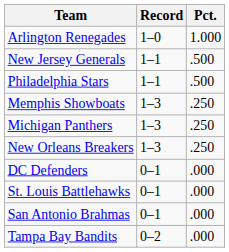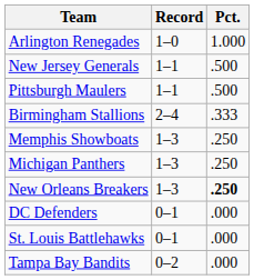 <table class="wikitable sortable">
 <tr>
 <th>Team</th>
 <th>Record</th>
 <th>Pct.</th>
 </tr>
 <tr>
 <td><a href='#'>Arlington Renegades</a></td>
 <td>1–0</td>
 <td>1.000</td>
 </tr>
 <tr -bgcolor=lightgray>
 <td><a href='#'>New Jersey Generals</a></td>
 <td>1–1</td>
 <td>.500</td>
 </tr>
 <tr -bgcolor=lightgray>
-<td><a href='#'>Philadelphia Stars</a></td>
+<td><a href='#'>Pittsburgh Maulers</a></td>
 <td>1–1</td>
 <td>.500</td>
+</tr>
+<tr>
+<td><a href='#'>Birmingham Stallions</a></td>
+<td>2–4</td>
+<td>.333</td>
 </tr>
 <tr>
 <td><a href='#'>Memphis Showboats</a></td>
 <td>1–3</td>
 <td>.250</td>
 </tr>
 <tr>
 <td><a href='#'>Michigan Panthers</a></td>
 <td>1–3</td>
 <td>.250</td>
 </tr>
 <tr -bgcolor=lightgray>
 <td><a href='#'>New Orleans Breakers</a></td>
 <td>1–3</td>
-<td>.250</td>
+<td><strong>.250</strong></td>
 </tr>
 <tr>
 <td><a href='#'>DC Defenders</a></td>
 <td>0–1</td>
 <td>.000</td>
 </tr>
 <tr>
 <td><a href='#'>St. Louis Battlehawks</a></td>
 <td>0–1</td>
 <td>.000</td>
 </tr>
-<tr>
-<td><a href='#'>San Antonio Brahmas</a></td>
-<td>0–1</td>
-<td>.000</td>
-</tr>
 <tr -bgcolor=lightgray>
 <td><a href='#'>Tampa Bay Bandits</a></td>
 <td>0–2</td>
 <td>.000</td>
 </tr>
 </table>
